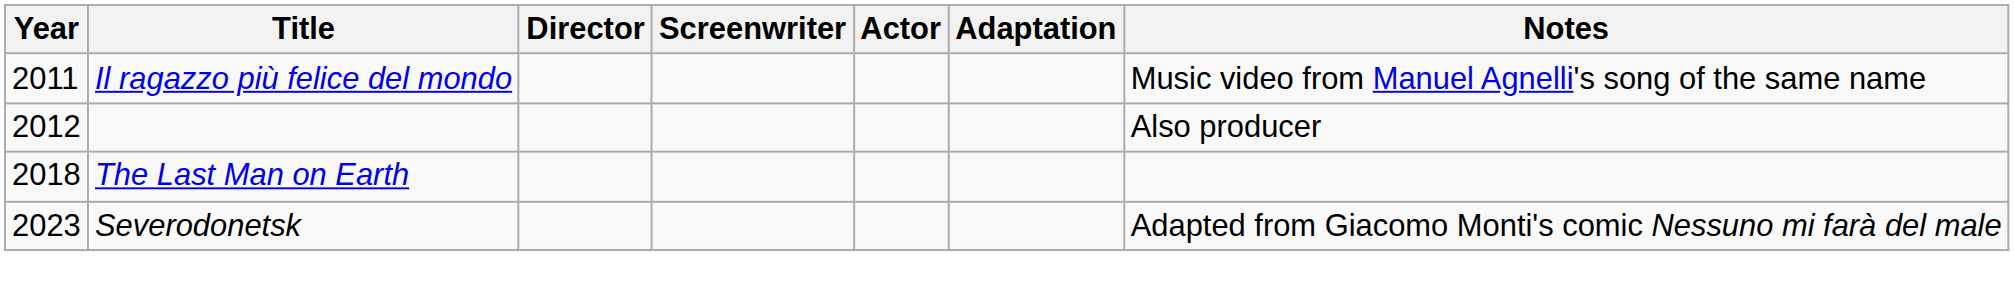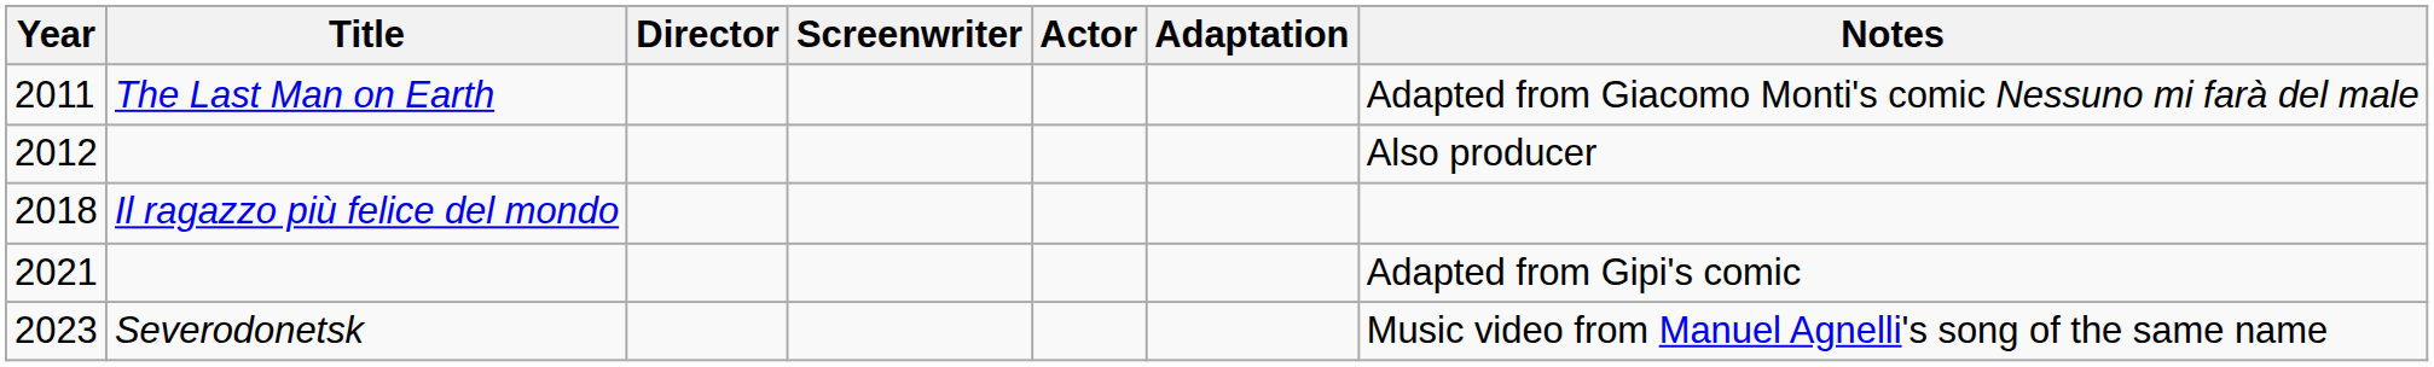 <table class="wikitable">
 <tr>
 <th>Year</th>
 <th>Title</th>
 <th>Director</th>
 <th>Screenwriter</th>
 <th>Actor</th>
 <th>Adaptation</th>
 <th>Notes</th>
 </tr>
 <tr>
 <td>2011</td>
-<td><em><a href='#'>Il ragazzo più felice del mondo</a></em></td>
+<td><em><a href='#'>The Last Man on Earth</a></em></td>
 <td></td>
 <td></td>
 <td></td>
 <td></td>
-<td>Music video from <a href='#'>Manuel Agnelli</a>'s song of the same name</td>
+<td>Adapted from Giacomo Monti's comic <em>Nessuno mi farà del male</em></td>
 </tr>
 <tr>
 <td>2012</td>
 <td><em></em></td>
 <td></td>
 <td></td>
 <td></td>
 <td></td>
 <td>Also producer</td>
 </tr>
 <tr>
 <td>2018</td>
-<td><em><a href='#'>The Last Man on Earth</a></em></td>
+<td><em><a href='#'>Il ragazzo più felice del mondo</a></em></td>
 <td></td>
 <td></td>
 <td></td>
 <td></td>
 <td></td>
+</tr>
+<tr>
+<td>2021</td>
+<td><em></em></td>
+<td></td>
+<td></td>
+<td></td>
+<td></td>
+<td>Adapted from Gipi's comic <em></em></td>
 </tr>
 <tr>
 <td>2023</td>
 <td><em>Severodonetsk</em></td>
 <td></td>
 <td></td>
 <td></td>
 <td></td>
-<td>Adapted from Giacomo Monti's comic <em>Nessuno mi farà del male</em></td>
+<td>Music video from <a href='#'>Manuel Agnelli</a>'s song of the same name</td>
 </tr>
 </table>
